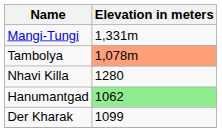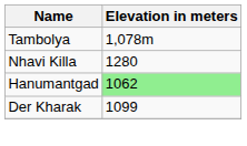 <table class="wikitable sortable">
 <tr>
 <th>Name</th>
 <th>Elevation in meters</th>
 </tr>
 <tr>
-<td><a href='#'>Mangi-Tungi</a></td>
-<td>1,331m</td>
-</tr>
-<tr>
 <td>Tambolya</td>
-<td style="background: lightsalmon;">1,078m</td>
+<td>1,078m</td>
 </tr>
 <tr>
 <td>Nhavi Killa</td>
 <td>1280</td>
 </tr>
 <tr>
 <td>Hanumantgad</td>
 <td style="background: lightgreen;">1062</td>
 </tr>
 <tr>
 <td>Der Kharak</td>
 <td>1099</td>
 </tr>
 <tr>
 </tr>
 </table>
